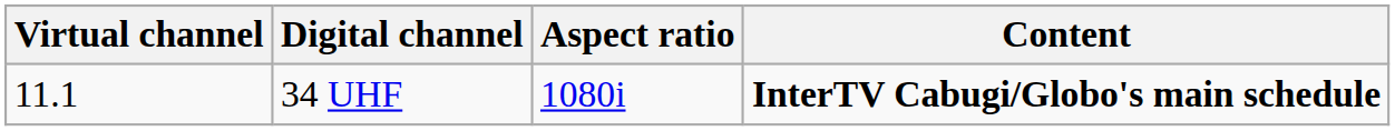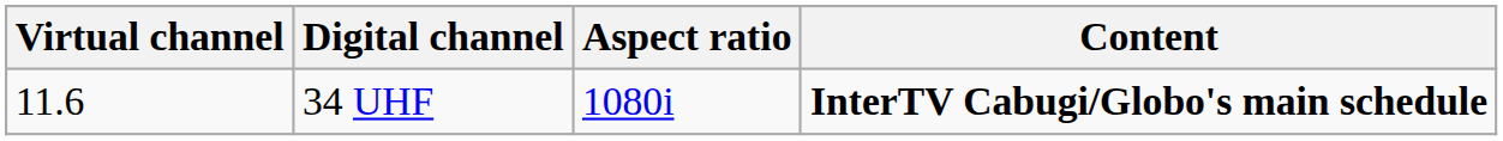 <table class = "wikitable">
 <tr>
 <th>Virtual channel</th>
 <th>Digital channel</th>
 <th>Aspect ratio</th>
 <th>Content</th>
 </tr>
 <tr>
-<td>11.1</td>
+<td>11.6</td>
 <td>34 <a href='#'>UHF</a></td>
 <td><a href='#'>1080i</a></td>
 <td><strong>InterTV Cabugi/Globo's main schedule</strong></td>
 </tr>
 </table>
